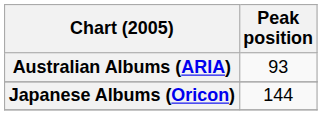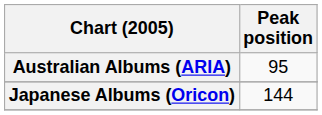 <table class="wikitable sortable plainrowheaders">
 <tr>
 <th>Chart (2005)</th>
 <th>Peak<br>position</th>
 </tr>
 <tr>
 <th scope="row">Australian Albums (<a href='#'>ARIA</a>)</th>
-<td align="center">93</td>
+<td align="center">95</td>
 </tr>
 <tr>
 </tr>
 <tr>
 <th scope="row">Japanese Albums (<a href='#'>Oricon</a>)</th>
 <td style="text-align:center;">144</td>
 </tr>
 <tr>
 </tr>
 </table>
